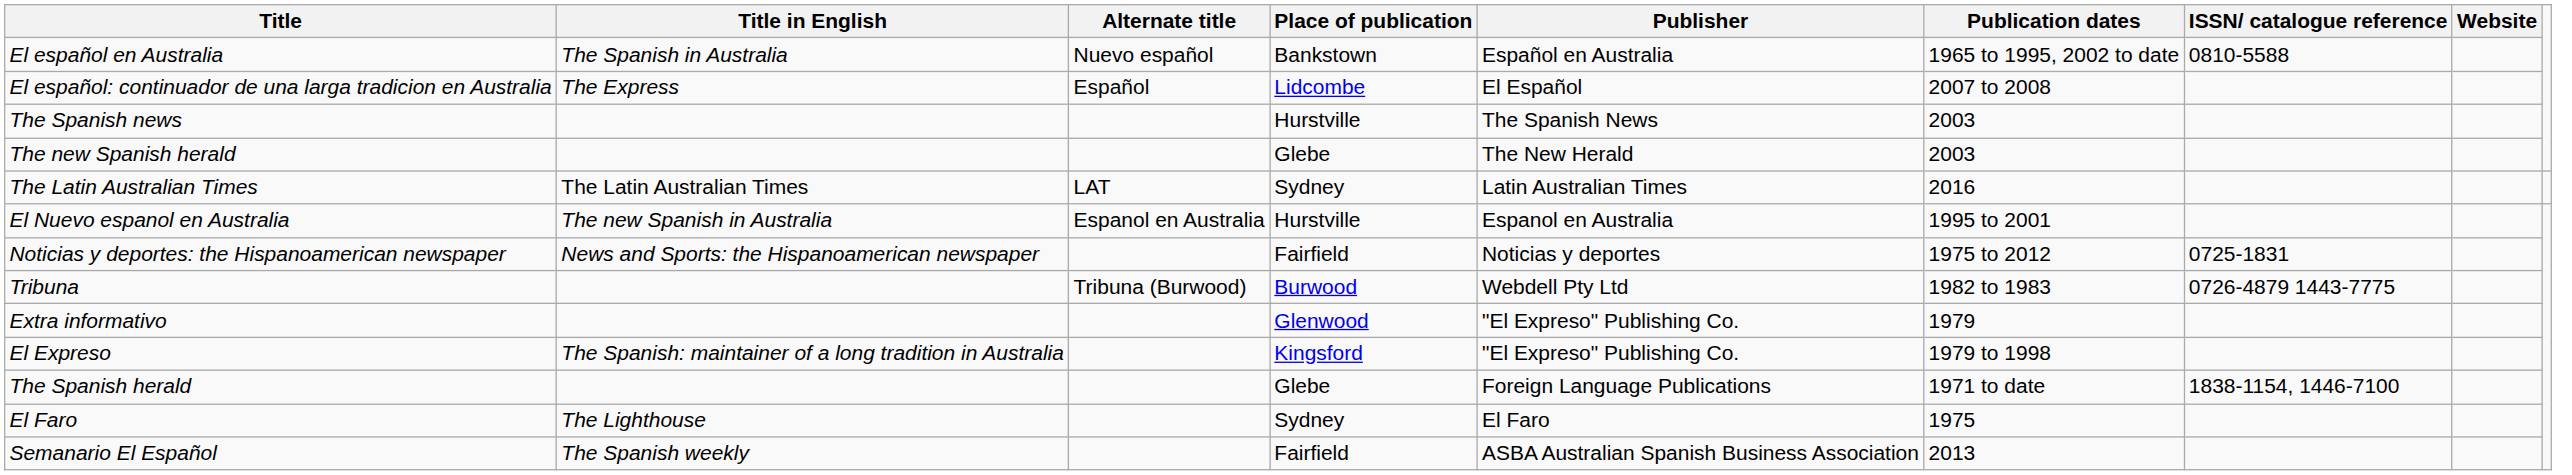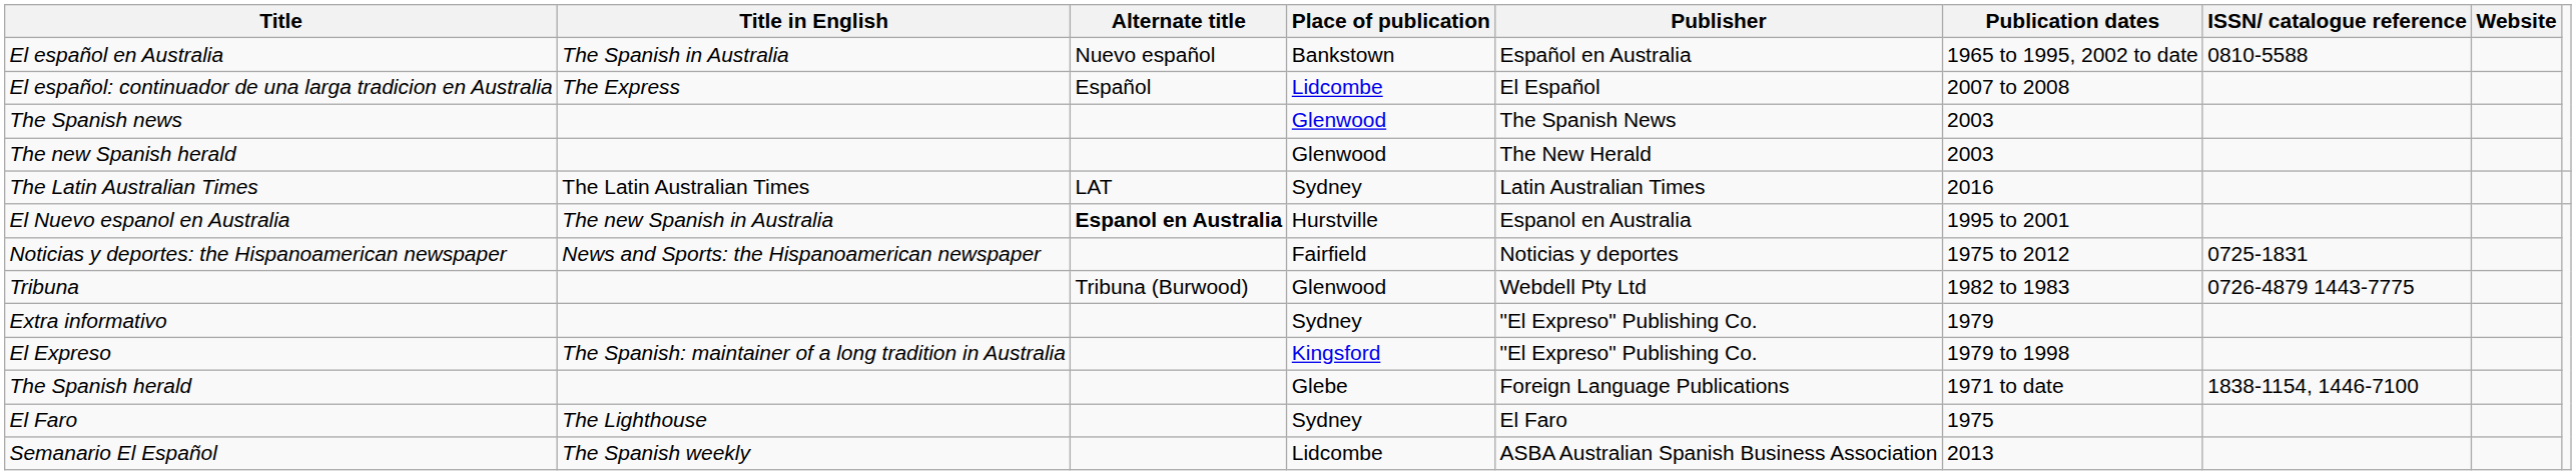 <table class="wikitable sortable">
 <tr>
 <th>Title</th>
 <th>Title in English</th>
 <th>Alternate title</th>
 <th>Place of publication</th>
 <th>Publisher</th>
 <th>Publication dates</th>
 <th>ISSN/ catalogue reference</th>
 <th>Website</th>
 </tr>
 <tr>
 <td><em>El español en Australia</em></td>
 <td><em>The Spanish in Australia</em></td>
 <td>Nuevo español</td>
 <td>Bankstown</td>
 <td>Español en Australia</td>
 <td>1965 to 1995, 2002 to date</td>
 <td>0810-5588 </td>
 <td></td>
 </tr>
 <tr>
 <td><em>El español: continuador de una larga tradicion en Australia</em></td>
 <td><em>The Express</em></td>
 <td>Español</td>
 <td><a href='#'>Lidcombe</a></td>
 <td>El Español</td>
 <td>2007 to 2008</td>
 <td></td>
 <td></td>
 </tr>
 <tr>
 <td><em>The Spanish news</em></td>
 <td></td>
 <td></td>
-<td>Hurstville</td>
+<td><a href='#'>Glenwood</a></td>
 <td>The Spanish News</td>
 <td>2003</td>
 <td></td>
 <td></td>
 </tr>
 <tr>
 <td><em>The new Spanish herald</em></td>
 <td></td>
 <td></td>
-<td>Glebe</td>
+<td>Glenwood</td>
 <td>The New Herald</td>
 <td>2003</td>
 <td></td>
 <td></td>
 </tr>
 <tr>
 <td><em>The Latin Australian Times</em></td>
 <td>The Latin Australian Times</td>
 <td>LAT</td>
 <td>Sydney</td>
 <td>Latin Australian Times</td>
 <td>2016</td>
 <td></td>
 <td></td>
 <td></td>
 </tr>
 <tr>
 <td><em>El Nuevo espanol en Australia</em></td>
 <td><em>The new Spanish in Australia</em></td>
-<td>Espanol en Australia</td>
+<td><strong>Espanol en Australia</strong></td>
 <td>Hurstville</td>
 <td>Espanol en Australia</td>
 <td>1995 to 2001</td>
 <td></td>
 <td></td>
 </tr>
 <tr>
 <td><em>Noticias y deportes: the Hispanoamerican newspaper</em></td>
 <td><em>News and Sports: the Hispanoamerican newspaper</em></td>
 <td></td>
 <td>Fairfield</td>
 <td>Noticias y deportes</td>
 <td>1975 to 2012</td>
 <td>0725-1831 </td>
 <td></td>
 </tr>
 <tr>
 <td><em>Tribuna</em></td>
 <td></td>
 <td>Tribuna (Burwood)</td>
-<td><a href='#'>Burwood</a></td>
+<td>Glenwood</td>
 <td>Webdell Pty Ltd</td>
 <td>1982 to 1983</td>
 <td>0726-4879  1443-7775 </td>
 <td></td>
 </tr>
 <tr>
 <td><em>Extra informativo</em></td>
 <td></td>
 <td></td>
-<td><a href='#'>Glenwood</a></td>
+<td>Sydney</td>
 <td>"El Expreso" Publishing Co.</td>
 <td>1979</td>
 <td></td>
 <td></td>
 </tr>
 <tr>
 <td><em>El Expreso </em></td>
 <td><em>The Spanish: maintainer of a long tradition in Australia</em></td>
 <td></td>
 <td><a href='#'>Kingsford</a></td>
 <td>"El Expreso" Publishing Co.</td>
 <td>1979 to 1998</td>
 <td></td>
 <td></td>
 </tr>
 <tr>
 <td><em>The Spanish herald</em></td>
 <td></td>
 <td></td>
 <td>Glebe</td>
 <td>Foreign Language Publications</td>
 <td>1971 to date</td>
 <td>1838-1154, 1446-7100 </td>
 <td></td>
 </tr>
 <tr>
 <td><em> El Faro </em></td>
 <td><em>The Lighthouse</em></td>
 <td></td>
 <td>Sydney</td>
 <td>El Faro</td>
 <td>1975</td>
 <td></td>
 <td></td>
 </tr>
 <tr>
 <td><em> Semanario El Español </em></td>
 <td><em>The Spanish weekly</em></td>
 <td></td>
-<td>Fairfield</td>
+<td>Lidcombe</td>
 <td>ASBA Australian Spanish Business Association</td>
 <td>2013</td>
 <td></td>
 <td></td>
 </tr>
 </table>
